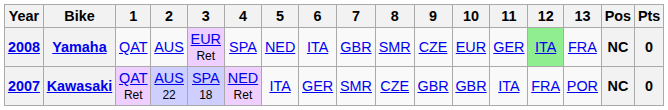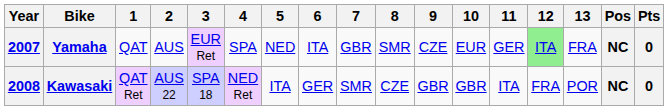 <table class="wikitable" style="text-align:center; font-size:90%">
 <tr>
 <th>Year</th>
 <th>Bike</th>
 <th>1</th>
 <th>2</th>
 <th>3</th>
 <th>4</th>
 <th>5</th>
 <th>6</th>
 <th>7</th>
 <th>8</th>
 <th>9</th>
 <th>10</th>
 <th>11</th>
 <th>12</th>
 <th>13</th>
 <th>Pos</th>
 <th>Pts</th>
 </tr>
 <tr>
-<th align="left"><a href='#'>2008</a></th>
+<th align="left"><a href='#'>2007</a></th>
 <th align="left"><a href='#'>Yamaha</a></th>
 <td><a href='#'>QAT</a></td>
 <td><a href='#'>AUS</a></td>
 <td style="background:#EFCFFF;"><a href='#'>EUR</a><br><small>Ret</small></td>
 <td><a href='#'>SPA</a></td>
 <td><a href='#'>NED</a></td>
 <td><a href='#'>ITA</a></td>
 <td><a href='#'>GBR</a></td>
 <td><a href='#'>SMR</a></td>
 <td><a href='#'>CZE</a></td>
 <td><a href='#'>EUR</a></td>
 <td><a href='#'>GER</a></td>
 <td style="background: lightgreen;"><a href='#'>ITA</a></td>
 <td><a href='#'>FRA</a></td>
 <th>NC</th>
 <th>0</th>
 </tr>
 <tr>
-<th align="left"><a href='#'>2007</a></th>
+<th align="left"><a href='#'>2008</a></th>
 <th align="left"><a href='#'>Kawasaki</a></th>
 <td style="background:#EFCFFF;"><a href='#'>QAT</a><br><small>Ret</small></td>
 <td style="background:#CFCFFF;"><a href='#'>AUS</a><br><small>22</small></td>
 <td style="background:#CFCFFF;"><a href='#'>SPA</a><br><small>18</small></td>
 <td style="background:#EFCFFF;"><a href='#'>NED</a><br><small>Ret</small></td>
 <td><a href='#'>ITA</a></td>
 <td><a href='#'>GER</a></td>
 <td><a href='#'>SMR</a></td>
 <td><a href='#'>CZE</a></td>
 <td><a href='#'>GBR</a></td>
 <td><a href='#'>GBR</a></td>
 <td><a href='#'>ITA</a></td>
 <td><a href='#'>FRA</a></td>
 <td><a href='#'>POR</a></td>
 <th>NC</th>
 <th>0</th>
 </tr>
 </table>
